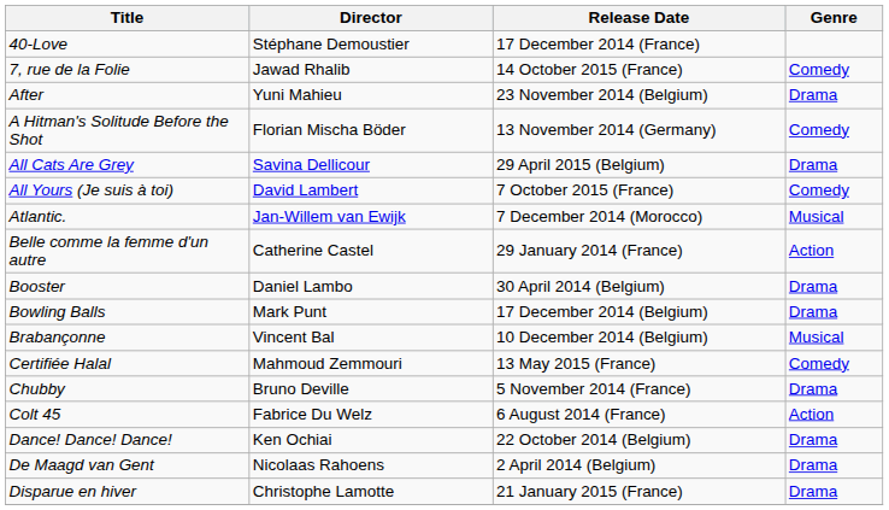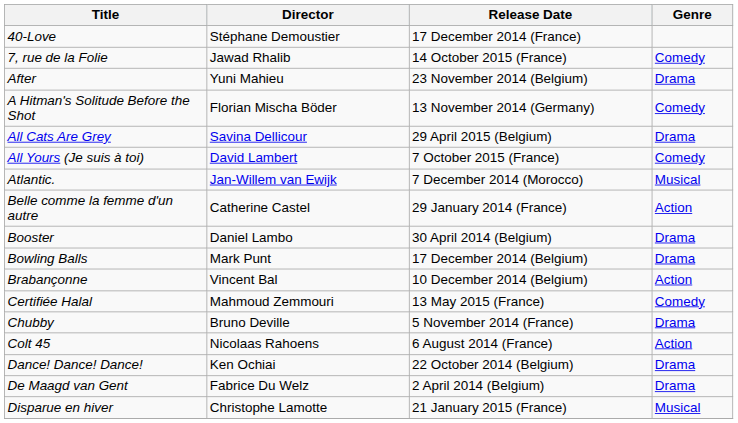 <table class="wikitable">
 <tr style="background:#b0e0e6; text-align:center;">
 <th style="width:25%;">Title</th>
 <th style="width:25%;">Director</th>
 <th style="width:30%;">Release Date</th>
 <th style="width:10%;">Genre</th>
 </tr>
 <tr>
 <td><em>40-Love</em></td>
 <td>Stéphane Demoustier</td>
 <td>17 December 2014 (France)</td>
 <td></td>
 </tr>
 <tr>
 <td><em>7, rue de la Folie</em></td>
 <td>Jawad Rhalib</td>
 <td>14 October 2015 (France)</td>
 <td><a href='#'>Comedy</a></td>
 </tr>
 <tr>
 <td><em>After</em></td>
 <td>Yuni Mahieu</td>
 <td>23 November 2014 (Belgium)</td>
 <td><a href='#'>Drama</a></td>
 </tr>
 <tr>
 <td><em>A Hitman's Solitude Before the Shot</em></td>
 <td>Florian Mischa Böder</td>
 <td>13 November 2014 (Germany)</td>
 <td><a href='#'>Comedy</a></td>
 </tr>
 <tr>
 <td><em><a href='#'>All Cats Are Grey</a></em></td>
 <td><a href='#'>Savina Dellicour</a></td>
 <td>29 April 2015 (Belgium)</td>
 <td><a href='#'>Drama</a></td>
 </tr>
 <tr>
 <td><em><a href='#'>All Yours</a> (Je suis à toi)</em></td>
 <td><a href='#'>David Lambert</a></td>
 <td>7 October 2015 (France)</td>
 <td><a href='#'>Comedy</a></td>
 </tr>
 <tr>
 <td><em>Atlantic.</em></td>
 <td><a href='#'>Jan-Willem van Ewijk</a></td>
 <td>7 December 2014 (Morocco)</td>
 <td><a href='#'>Musical</a></td>
 </tr>
 <tr>
 <td><em>Belle comme la femme d'un autre</em></td>
 <td>Catherine Castel</td>
 <td>29 January 2014 (France)</td>
 <td><a href='#'>Action</a></td>
 </tr>
 <tr>
 <td><em>Booster</em></td>
 <td>Daniel Lambo</td>
 <td>30 April 2014 (Belgium)</td>
 <td><a href='#'>Drama</a></td>
 </tr>
 <tr>
 <td><em>Bowling Balls</em></td>
 <td>Mark Punt</td>
 <td>17 December 2014 (Belgium)</td>
 <td><a href='#'>Drama</a></td>
 </tr>
 <tr>
 <td><em>Brabançonne</em></td>
 <td>Vincent Bal</td>
 <td>10 December 2014 (Belgium)</td>
-<td><a href='#'>Musical</a></td>
+<td><a href='#'>Action</a></td>
 </tr>
 <tr>
 <td><em>Certifiée Halal</em></td>
 <td>Mahmoud Zemmouri</td>
 <td>13 May 2015 (France)</td>
 <td><a href='#'>Comedy</a></td>
 </tr>
 <tr>
 <td><em>Chubby</em></td>
 <td>Bruno Deville</td>
 <td>5 November 2014 (France)</td>
 <td><a href='#'>Drama</a></td>
 </tr>
 <tr>
 <td><em>Colt 45</em></td>
-<td>Fabrice Du Welz</td>
+<td>Nicolaas Rahoens</td>
 <td>6 August 2014 (France)</td>
 <td><a href='#'>Action</a></td>
 </tr>
 <tr>
 <td><em>Dance! Dance! Dance!</em></td>
 <td>Ken Ochiai</td>
 <td>22 October 2014 (Belgium)</td>
 <td><a href='#'>Drama</a></td>
 </tr>
 <tr>
 <td><em>De Maagd van Gent</em></td>
-<td>Nicolaas Rahoens</td>
+<td>Fabrice Du Welz</td>
 <td>2 April 2014 (Belgium)</td>
 <td><a href='#'>Drama</a></td>
 </tr>
 <tr>
 <td><em>Disparue en hiver</em></td>
 <td>Christophe Lamotte</td>
 <td>21 January 2015 (France)</td>
-<td><a href='#'>Drama</a></td>
+<td><a href='#'>Musical</a></td>
 </tr>
 <tr>
 </tr>
 </table>
